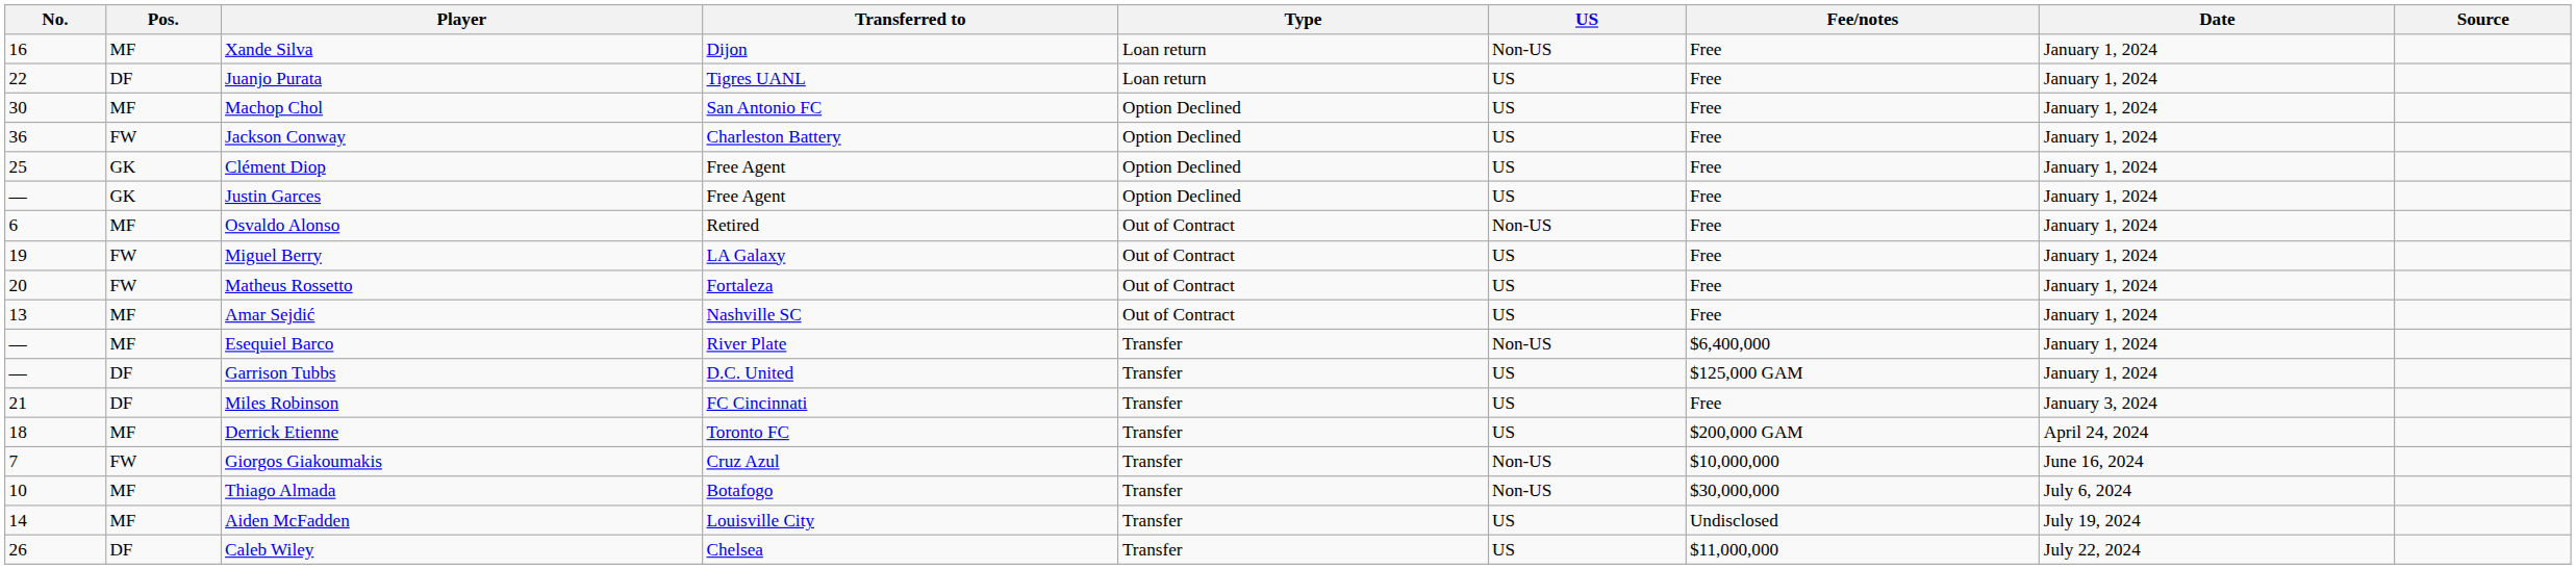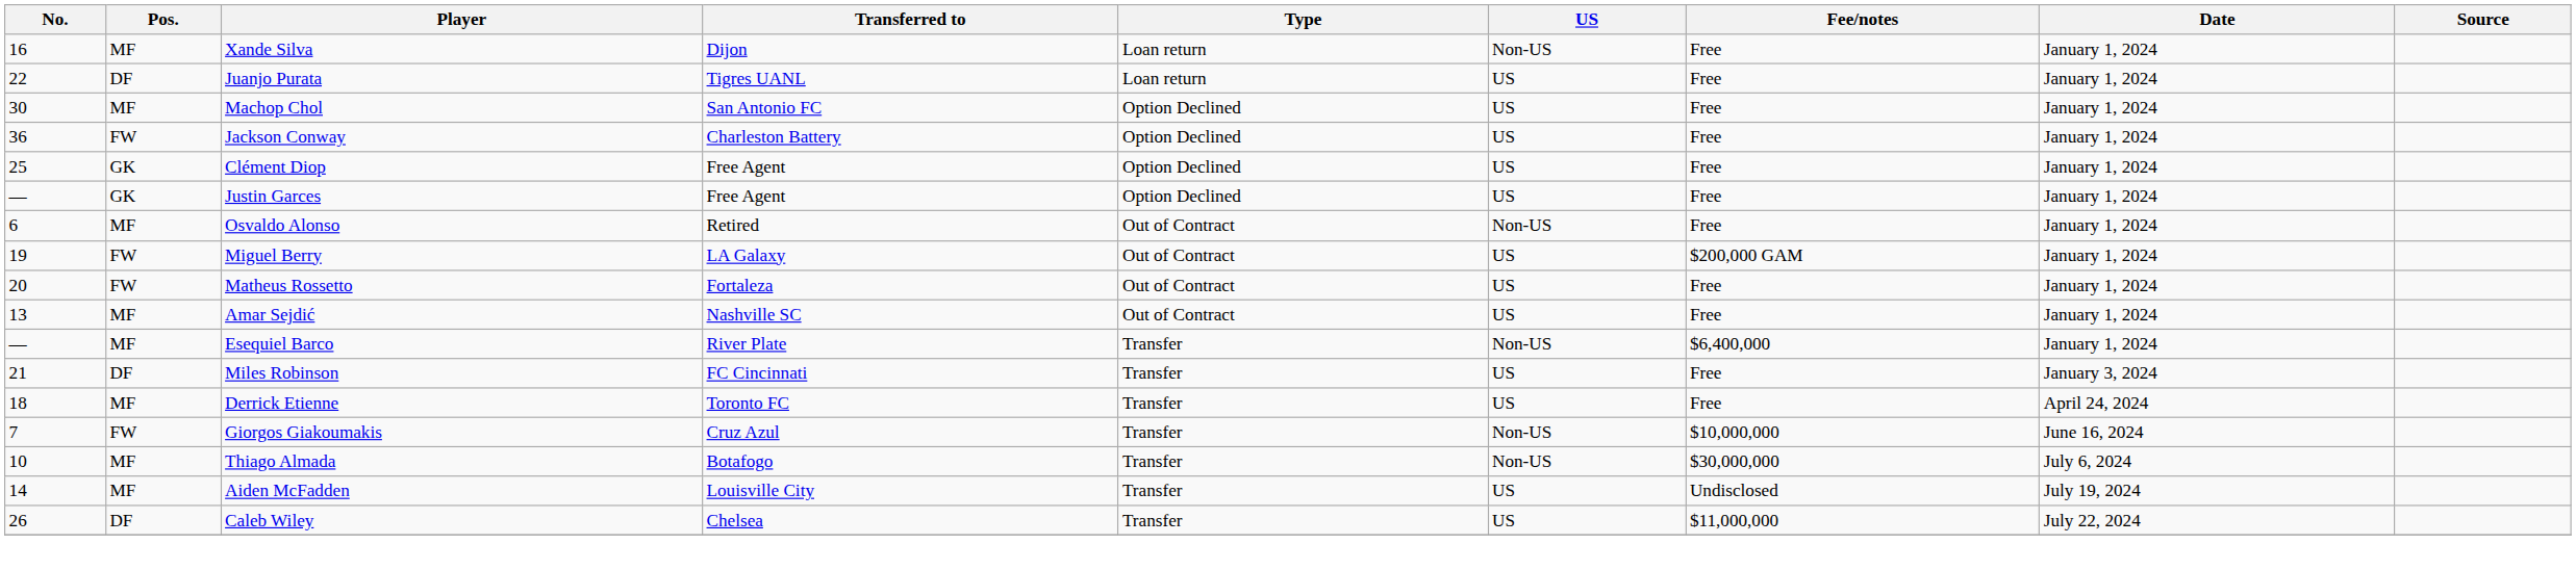 <table class="wikitable sortable" style="width:110%; text-align:center; font-size:95%; text-align:left;">
 <tr>
 <th>No.</th>
 <th>Pos.</th>
 <th>Player</th>
 <th>Transferred to</th>
 <th>Type</th>
 <th><a href='#'>US</a></th>
 <th>Fee/notes</th>
 <th>Date</th>
 <th>Source</th>
 </tr>
 <tr>
 <td>16</td>
 <td>MF</td>
 <td> <a href='#'>Xande Silva</a></td>
 <td> <a href='#'>Dijon</a></td>
 <td>Loan return</td>
 <td>Non-US</td>
 <td>Free</td>
 <td>January 1, 2024</td>
 <td></td>
 </tr>
 <tr>
 <td>22</td>
 <td>DF</td>
 <td> <a href='#'>Juanjo Purata</a></td>
 <td> <a href='#'>Tigres UANL</a></td>
 <td>Loan return</td>
 <td>US</td>
 <td>Free</td>
 <td>January 1, 2024</td>
 <td></td>
 </tr>
 <tr>
 <td>30</td>
 <td>MF</td>
 <td> <a href='#'>Machop Chol</a></td>
 <td> <a href='#'>San Antonio FC</a></td>
 <td>Option Declined</td>
 <td>US</td>
 <td>Free</td>
 <td>January 1, 2024</td>
 <td></td>
 </tr>
 <tr>
 <td>36</td>
 <td>FW</td>
 <td> <a href='#'>Jackson Conway</a></td>
 <td> <a href='#'>Charleston Battery</a></td>
 <td>Option Declined</td>
 <td>US</td>
 <td>Free</td>
 <td>January 1, 2024</td>
 <td></td>
 </tr>
 <tr>
 <td>25</td>
 <td>GK</td>
 <td> <a href='#'>Clément Diop</a></td>
 <td>Free Agent</td>
 <td>Option Declined</td>
 <td>US</td>
 <td>Free</td>
 <td>January 1, 2024</td>
 <td></td>
 </tr>
 <tr>
 <td>—</td>
 <td>GK</td>
 <td> <a href='#'>Justin Garces</a></td>
 <td>Free Agent</td>
 <td>Option Declined</td>
 <td>US</td>
 <td>Free</td>
 <td>January 1, 2024</td>
 <td></td>
 </tr>
 <tr>
 <td>6</td>
 <td>MF</td>
 <td> <a href='#'>Osvaldo Alonso</a></td>
 <td>Retired</td>
 <td>Out of Contract</td>
 <td>Non-US</td>
 <td>Free</td>
 <td>January 1, 2024</td>
 <td></td>
 </tr>
 <tr>
 <td>19</td>
 <td>FW</td>
 <td> <a href='#'>Miguel Berry</a></td>
 <td> <a href='#'>LA Galaxy</a></td>
 <td>Out of Contract</td>
 <td>US</td>
-<td>Free</td>
+<td>$200,000 GAM</td>
 <td>January 1, 2024</td>
 <td></td>
 </tr>
 <tr>
 <td>20</td>
 <td>FW</td>
 <td> <a href='#'>Matheus Rossetto</a></td>
 <td> <a href='#'>Fortaleza</a></td>
 <td>Out of Contract</td>
 <td>US</td>
 <td>Free</td>
 <td>January 1, 2024</td>
 <td></td>
 </tr>
 <tr>
 <td>13</td>
 <td>MF</td>
 <td> <a href='#'>Amar Sejdić</a></td>
 <td> <a href='#'>Nashville SC</a></td>
 <td>Out of Contract</td>
 <td>US</td>
 <td>Free</td>
 <td>January 1, 2024</td>
 <td></td>
 </tr>
 <tr>
 <td>—</td>
 <td>MF</td>
 <td> <a href='#'>Esequiel Barco</a></td>
 <td> <a href='#'>River Plate</a></td>
 <td>Transfer</td>
 <td>Non-US</td>
 <td>$6,400,000</td>
 <td>January 1, 2024</td>
 <td></td>
 </tr>
 <tr>
-<td>—</td>
-<td>DF</td>
-<td> <a href='#'>Garrison Tubbs</a></td>
-<td> <a href='#'>D.C. United</a></td>
-<td>Transfer</td>
-<td>US</td>
-<td>$125,000 GAM</td>
-<td>January 1, 2024</td>
-<td></td>
-</tr>
-<tr>
 <td>21</td>
 <td>DF</td>
 <td> <a href='#'>Miles Robinson</a></td>
 <td> <a href='#'>FC Cincinnati</a></td>
 <td>Transfer</td>
 <td>US</td>
 <td>Free</td>
 <td>January 3, 2024</td>
 <td></td>
 </tr>
 <tr>
 <td>18</td>
 <td>MF</td>
 <td> <a href='#'>Derrick Etienne</a></td>
 <td> <a href='#'>Toronto FC</a></td>
 <td>Transfer</td>
 <td>US</td>
-<td>$200,000 GAM</td>
+<td>Free</td>
 <td>April 24, 2024</td>
 <td></td>
 </tr>
 <tr>
 <td>7</td>
 <td>FW</td>
 <td> <a href='#'>Giorgos Giakoumakis</a></td>
 <td> <a href='#'>Cruz Azul</a></td>
 <td>Transfer</td>
 <td>Non-US</td>
 <td>$10,000,000</td>
 <td>June 16, 2024</td>
 <td></td>
 </tr>
 <tr>
 <td>10</td>
 <td>MF</td>
 <td> <a href='#'>Thiago Almada</a></td>
 <td> <a href='#'>Botafogo</a></td>
 <td>Transfer</td>
 <td>Non-US</td>
 <td>$30,000,000</td>
 <td>July 6, 2024</td>
 <td></td>
 </tr>
 <tr>
 <td>14</td>
 <td>MF</td>
 <td> <a href='#'>Aiden McFadden</a></td>
 <td> <a href='#'>Louisville City</a></td>
 <td>Transfer</td>
 <td>US</td>
 <td>Undisclosed</td>
 <td>July 19, 2024</td>
 <td></td>
 </tr>
 <tr>
 <td>26</td>
 <td>DF</td>
 <td> <a href='#'>Caleb Wiley</a></td>
 <td> <a href='#'>Chelsea</a></td>
 <td>Transfer</td>
 <td>US</td>
 <td>$11,000,000</td>
 <td>July 22, 2024</td>
 <td></td>
 </tr>
 <tr>
 </tr>
 </table>
